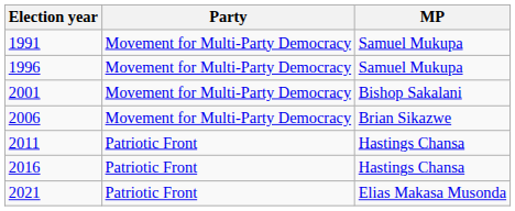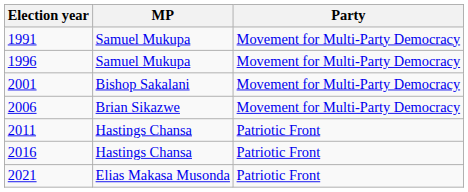 <table class=wikitable>
 <tr>
 <th>Election year</th>
+<th>MP</th>
 <th>Party</th>
-<th>MP</th>
 </tr>
 <tr>
 <td><a href='#'>1991</a></td>
+<td><a href='#'>Samuel Mukupa</a></td>
 <td><a href='#'>Movement for Multi-Party Democracy</a></td>
-<td><a href='#'>Samuel Mukupa</a></td>
 </tr>
 <tr>
 <td><a href='#'>1996</a></td>
+<td><a href='#'>Samuel Mukupa</a></td>
 <td><a href='#'>Movement for Multi-Party Democracy</a></td>
-<td><a href='#'>Samuel Mukupa</a></td>
 </tr>
 <tr>
 <td><a href='#'>2001</a></td>
+<td><a href='#'>Bishop Sakalani</a></td>
 <td><a href='#'>Movement for Multi-Party Democracy</a></td>
-<td><a href='#'>Bishop Sakalani</a></td>
 </tr>
 <tr>
 <td><a href='#'>2006</a></td>
+<td><a href='#'>Brian Sikazwe</a></td>
 <td><a href='#'>Movement for Multi-Party Democracy</a></td>
-<td><a href='#'>Brian Sikazwe</a></td>
 </tr>
 <tr>
 <td><a href='#'>2011</a></td>
+<td><a href='#'>Hastings Chansa</a></td>
 <td><a href='#'>Patriotic Front</a></td>
-<td><a href='#'>Hastings Chansa</a></td>
 </tr>
 <tr>
 <td><a href='#'>2016</a></td>
+<td><a href='#'>Hastings Chansa</a></td>
 <td><a href='#'>Patriotic Front</a></td>
-<td><a href='#'>Hastings Chansa</a></td>
 </tr>
 <tr>
 <td><a href='#'>2021</a></td>
+<td><a href='#'>Elias Makasa Musonda</a></td>
 <td><a href='#'>Patriotic Front</a></td>
-<td><a href='#'>Elias Makasa Musonda</a></td>
 </tr>
 </table>
